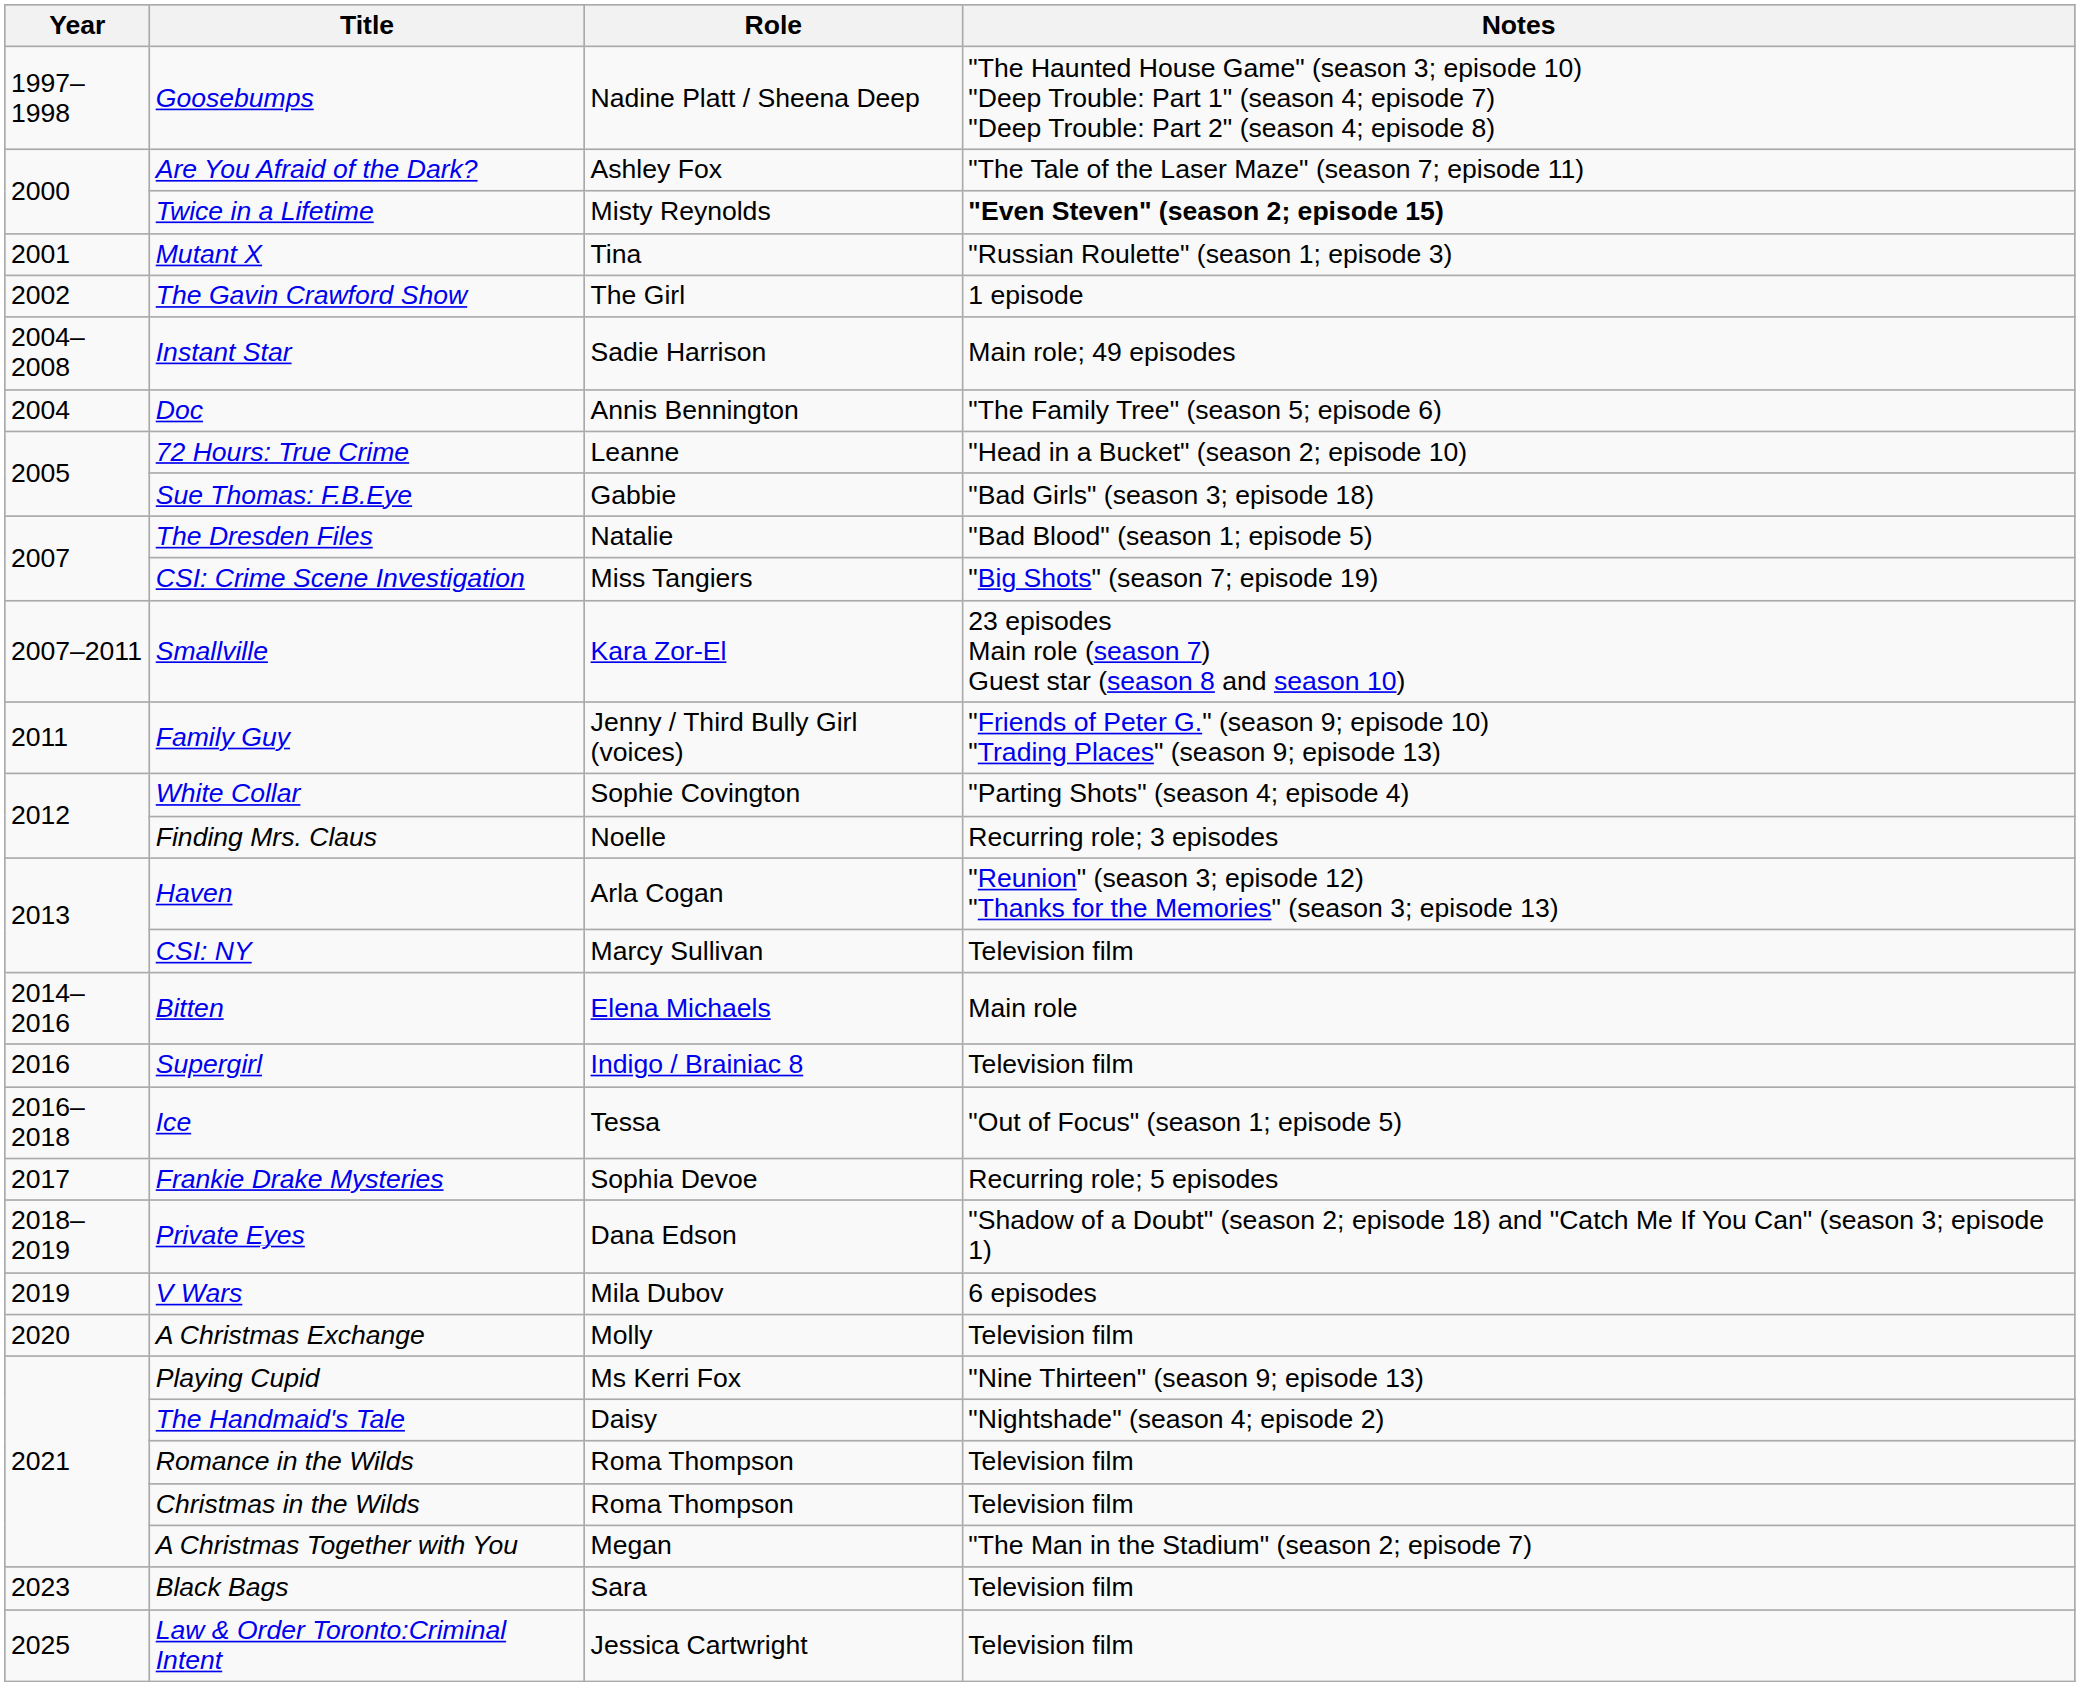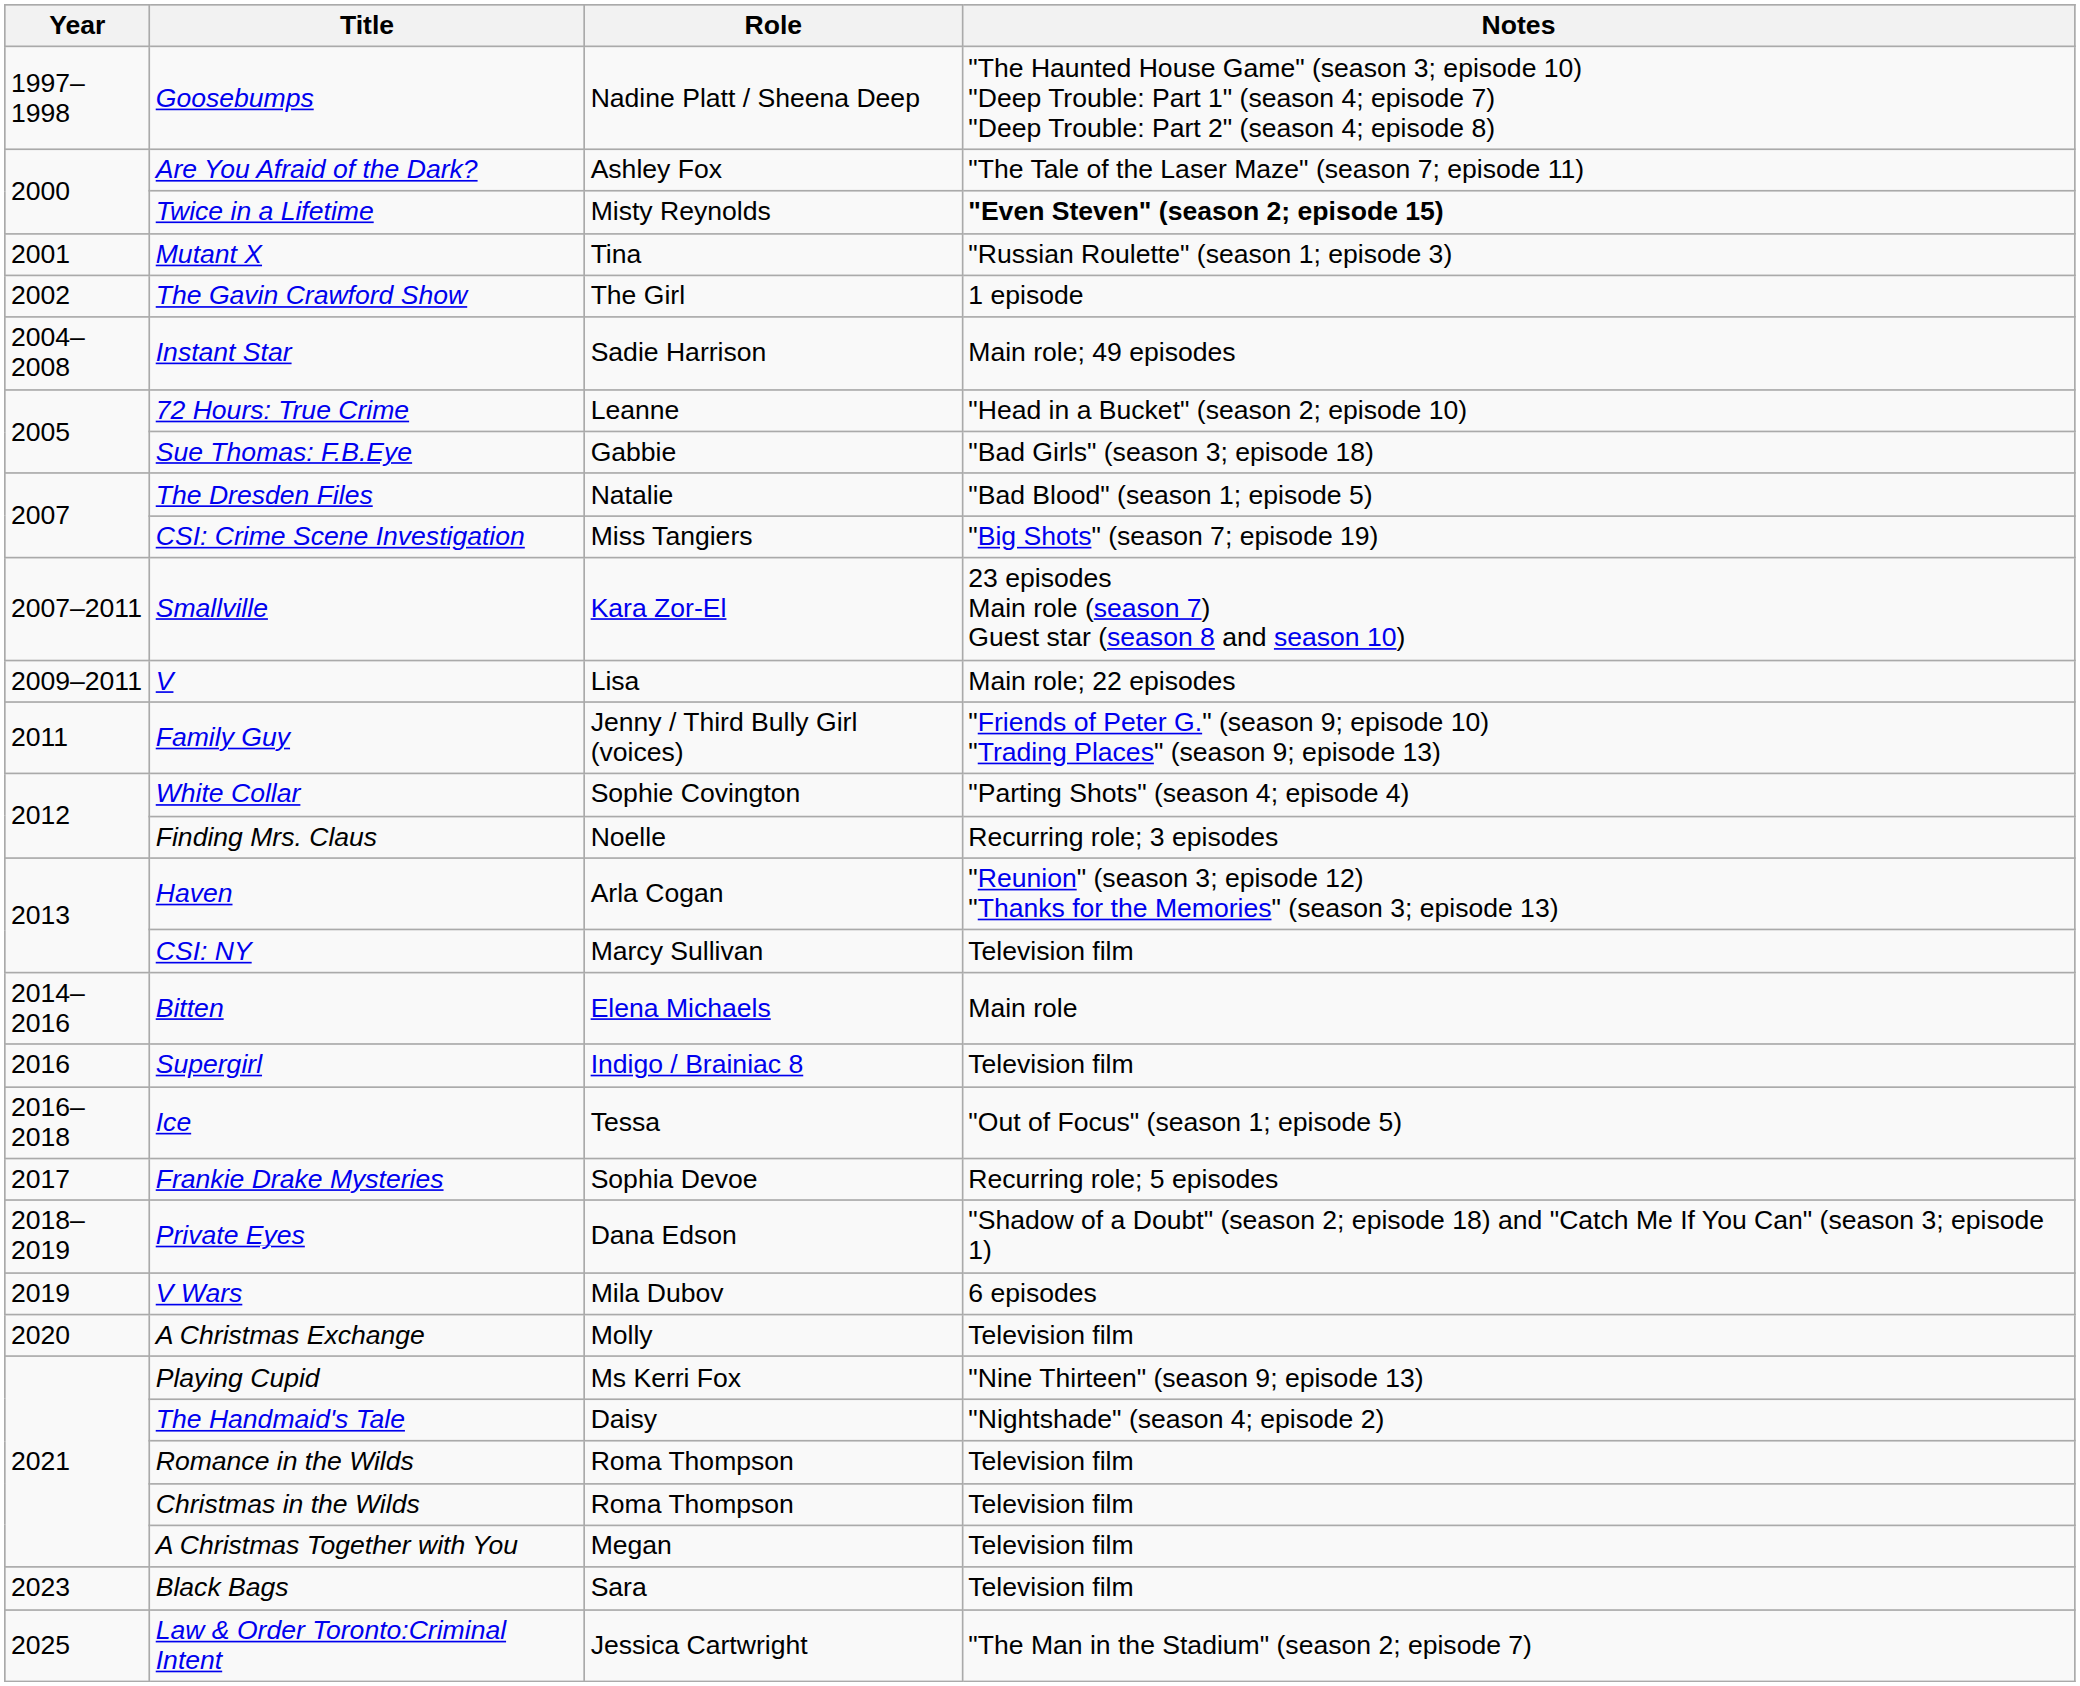 <table class="wikitable sortable">
 <tr>
 <th>Year</th>
 <th>Title</th>
 <th>Role</th>
 <th class="unsortable">Notes</th>
 </tr>
 <tr>
 <td>1997–1998</td>
 <td><em><a href='#'>Goosebumps</a></em></td>
 <td>Nadine Platt / Sheena Deep</td>
 <td>"The Haunted House Game" (season 3; episode 10)<br>"Deep Trouble: Part 1" (season 4; episode 7)<br>"Deep Trouble: Part 2" (season 4; episode 8)</td>
 </tr>
 <tr>
 <td rowspan=2>2000</td>
 <td><em><a href='#'>Are You Afraid of the Dark?</a></em></td>
 <td>Ashley Fox</td>
 <td>"The Tale of the Laser Maze" (season 7; episode 11)</td>
 </tr>
 <tr>
 <td><em><a href='#'>Twice in a Lifetime</a></em></td>
 <td>Misty Reynolds</td>
 <td><strong>"Even Steven" (season 2; episode 15)</strong></td>
 </tr>
 <tr>
 <td>2001</td>
 <td><em><a href='#'>Mutant X</a></em></td>
 <td>Tina</td>
 <td>"Russian Roulette" (season 1; episode 3)</td>
 </tr>
 <tr>
 <td>2002</td>
 <td data-sort-value="Gavin Crawford Show, The"><em><a href='#'>The Gavin Crawford Show</a></em></td>
 <td>The Girl</td>
 <td>1 episode</td>
 </tr>
 <tr>
 <td>2004–2008</td>
 <td><em><a href='#'>Instant Star</a></em></td>
 <td>Sadie Harrison</td>
 <td>Main role; 49 episodes</td>
 </tr>
 <tr>
-<td>2004</td>
-<td><em><a href='#'>Doc</a></em></td>
-<td>Annis Bennington</td>
-<td>"The Family Tree" (season 5; episode 6)</td>
-</tr>
-<tr>
 <td rowspan=2>2005</td>
 <td><em><a href='#'>72 Hours: True Crime</a></em></td>
 <td>Leanne</td>
 <td>"Head in a Bucket" (season 2; episode 10)</td>
 </tr>
 <tr>
 <td><em><a href='#'>Sue Thomas: F.B.Eye</a></em></td>
 <td>Gabbie</td>
 <td>"Bad Girls" (season 3; episode 18)</td>
 </tr>
 <tr>
 <td rowspan=2>2007</td>
 <td data-sort-value="Dresden Files, The"><em><a href='#'>The Dresden Files</a></em></td>
 <td>Natalie</td>
 <td>"Bad Blood" (season 1; episode 5)</td>
 </tr>
 <tr>
 <td><em><a href='#'>CSI: Crime Scene Investigation</a></em></td>
 <td>Miss Tangiers</td>
 <td>"<a href='#'>Big Shots</a>" (season 7; episode 19)</td>
 </tr>
 <tr>
 <td>2007–2011</td>
 <td><em><a href='#'>Smallville</a></em></td>
 <td><a href='#'>Kara Zor-El</a></td>
 <td>23 episodes<br>Main role (<a href='#'>season 7</a>)<br>Guest star (<a href='#'>season 8</a> and <a href='#'>season 10</a>)</td>
+</tr>
+<tr>
+<td>2009–2011</td>
+<td><em><a href='#'>V</a></em></td>
+<td>Lisa</td>
+<td>Main role; 22 episodes</td>
 </tr>
 <tr>
 <td>2011</td>
 <td><em><a href='#'>Family Guy</a></em></td>
 <td>Jenny / Third Bully Girl (voices)</td>
 <td>"<a href='#'>Friends of Peter G.</a>" (season 9; episode 10)<br>"<a href='#'>Trading Places</a>" (season 9; episode 13)</td>
 </tr>
 <tr>
 <td rowspan=2>2012</td>
 <td><em><a href='#'>White Collar</a></em></td>
 <td>Sophie Covington</td>
 <td>"Parting Shots" (season 4; episode 4)</td>
 </tr>
 <tr>
 <td><em>Finding Mrs. Claus</em></td>
 <td>Noelle</td>
 <td>Recurring role; 3 episodes</td>
 </tr>
 <tr>
 <td rowspan=2>2013</td>
 <td><em><a href='#'>Haven</a></em></td>
 <td>Arla Cogan</td>
 <td>"<a href='#'>Reunion</a>" (season 3; episode 12)<br>"<a href='#'>Thanks for the Memories</a>" (season 3; episode 13)</td>
 </tr>
 <tr>
 <td><em><a href='#'>CSI: NY</a></em></td>
 <td>Marcy Sullivan</td>
 <td>Television film</td>
 </tr>
 <tr>
 <td>2014–2016</td>
 <td><em><a href='#'>Bitten</a></em></td>
 <td><a href='#'>Elena Michaels</a></td>
 <td>Main role</td>
 </tr>
 <tr>
 <td>2016</td>
 <td><em><a href='#'>Supergirl</a></em></td>
 <td><a href='#'>Indigo / Brainiac 8</a></td>
 <td>Television film</td>
 </tr>
 <tr>
 <td>2016–2018</td>
 <td><em><a href='#'>Ice</a></em></td>
 <td>Tessa</td>
 <td>"Out of Focus" (season 1; episode 5)</td>
 </tr>
 <tr>
 <td>2017</td>
 <td><em><a href='#'>Frankie Drake Mysteries</a></em></td>
 <td>Sophia Devoe</td>
 <td>Recurring role; 5 episodes</td>
 </tr>
 <tr>
 <td>2018–2019</td>
 <td><em><a href='#'>Private Eyes</a></em></td>
 <td>Dana Edson</td>
 <td>"Shadow of a Doubt" (season 2; episode 18) and "Catch Me If You Can" (season 3; episode 1)</td>
 </tr>
 <tr>
 <td>2019</td>
 <td><em><a href='#'>V Wars</a></em></td>
 <td>Mila Dubov</td>
 <td>6 episodes</td>
 </tr>
 <tr>
 <td>2020</td>
 <td data-sort-value="Christmas Exchange, A"><em>A Christmas Exchange</em></td>
 <td>Molly</td>
 <td>Television film</td>
 </tr>
 <tr>
 <td rowspan=5>2021</td>
 <td><em>Playing Cupid</em></td>
 <td>Ms Kerri Fox</td>
 <td>"Nine Thirteen" (season 9; episode 13)</td>
 </tr>
 <tr>
 <td data-sort-value="Handmaid's Tale, The"><em><a href='#'>The Handmaid's Tale</a></em></td>
 <td>Daisy</td>
 <td>"Nightshade" (season 4; episode 2)</td>
 </tr>
 <tr>
 <td><em>Romance in the Wilds</em></td>
 <td>Roma Thompson</td>
 <td>Television film</td>
 </tr>
 <tr>
 <td><em>Christmas in the Wilds</em></td>
 <td>Roma Thompson</td>
 <td>Television film</td>
 </tr>
 <tr>
 <td data-sort-value="Christmas Together with You, A"><em>A Christmas Together with You</em></td>
 <td>Megan</td>
-<td>"The Man in the Stadium" (season 2; episode 7)</td>
+<td>Television film</td>
 </tr>
 <tr>
 <td>2023</td>
 <td data-sort-value="Black Bags"><em>Black Bags</em></td>
 <td>Sara</td>
 <td>Television film</td>
 </tr>
 <tr>
 <td>2025</td>
 <td data-sort-value="Law & Order Toronto:Criminal Intent"><em><a href='#'>Law & Order Toronto:Criminal Intent</a></em></td>
 <td>Jessica Cartwright</td>
-<td>Television film</td>
+<td>"The Man in the Stadium" (season 2; episode 7)</td>
 </tr>
 </table>
